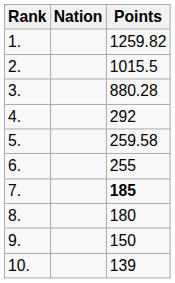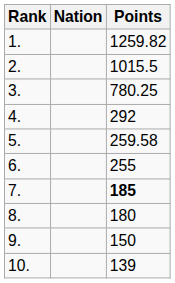 <table class="wikitable sortable">
 <tr>
 <th>Rank</th>
 <th>Nation</th>
 <th>Points</th>
 </tr>
 <tr>
 <td>1.</td>
 <td></td>
 <td>1259.82</td>
 </tr>
 <tr>
 <td>2.</td>
 <td></td>
 <td>1015.5</td>
 </tr>
 <tr>
 <td>3.</td>
 <td></td>
-<td>880.28</td>
+<td>780.25</td>
 </tr>
 <tr>
 <td>4.</td>
 <td></td>
 <td>292</td>
 </tr>
 <tr>
 <td>5.</td>
 <td></td>
 <td>259.58</td>
 </tr>
 <tr>
 <td>6.</td>
 <td></td>
 <td>255</td>
 </tr>
 <tr>
 <td>7.</td>
 <td></td>
 <td><strong>185</strong></td>
 </tr>
 <tr>
 <td>8.</td>
 <td></td>
 <td>180</td>
 </tr>
 <tr>
 <td>9.</td>
 <td></td>
 <td>150</td>
 </tr>
 <tr>
 <td>10.</td>
 <td></td>
 <td>139</td>
 </tr>
 </table>
